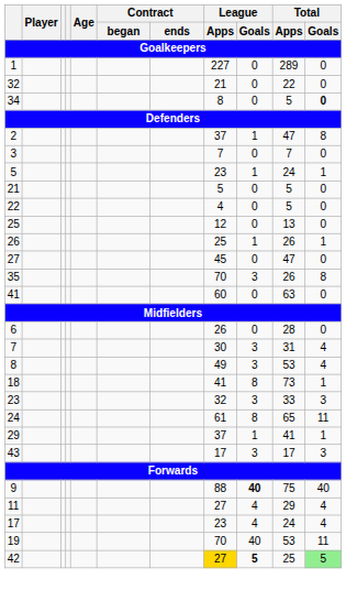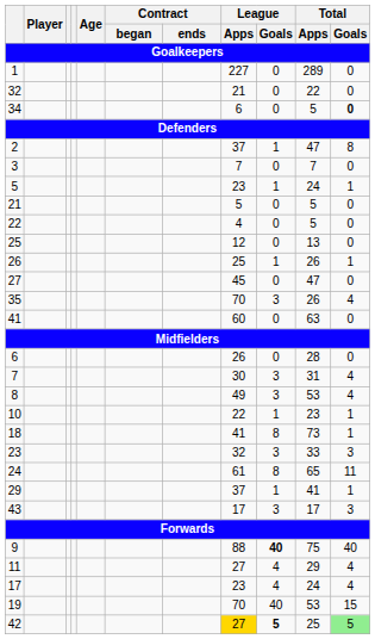 <table class="wikitable mw-datatable nowrap sortable" style="text-align:center">
 <tr>
 <th rowspan="2"></th>
 <th rowspan="2">Player</th>
 <th rowspan="2"></th>
 <th rowspan="2"></th>
 <th rowspan="2" width=30>Age</th>
 <th colspan="2">Contract</th>
 <th colspan="2">League</th>
 <th colspan="2">Total</th>
 </tr>
 <tr>
 <th width=70>began</th>
 <th width=70>ends</th>
 <th width=40>Apps</th>
 <th width=40>Goals</th>
 <th width=40>Apps</th>
 <th width=40>Goals</th>
 </tr>
 <tr class="sortbottom">
 <td colspan="11" style="background:#0a00ff; color:white "><strong>Goalkeepers</strong></td>
 </tr>
 <tr>
 <td>1</td>
 <td align="left"></td>
 <td></td>
 <td></td>
 <td></td>
 <td></td>
 <td></td>
 <td>227</td>
 <td>0</td>
 <td>289</td>
 <td>0</td>
 </tr>
 <tr>
 <td>32</td>
 <td align="left"></td>
 <td></td>
 <td></td>
 <td></td>
 <td></td>
 <td></td>
 <td>21</td>
 <td>0</td>
 <td>22</td>
 <td>0</td>
 </tr>
 <tr>
 <td>34</td>
 <td align="left"></td>
 <td></td>
 <td></td>
 <td></td>
 <td></td>
 <td></td>
-<td>8</td>
+<td>6</td>
 <td>0</td>
 <td>5</td>
 <td><strong>0</strong></td>
 </tr>
 <tr class="sortbottom">
 <td colspan="11" style="background:#0a00ff; color:white "><strong>Defenders</strong></td>
 </tr>
 <tr>
 <td>2</td>
 <td align="left"></td>
 <td></td>
 <td></td>
 <td></td>
 <td></td>
 <td></td>
 <td>37</td>
 <td>1</td>
 <td>47</td>
 <td>8</td>
 </tr>
 <tr>
 <td>3</td>
 <td align="left"></td>
 <td></td>
 <td></td>
 <td></td>
 <td></td>
 <td></td>
 <td>7</td>
 <td>0</td>
 <td>7</td>
 <td>0</td>
 </tr>
 <tr>
 <td>5</td>
 <td align="left"></td>
 <td></td>
 <td></td>
 <td></td>
 <td></td>
 <td></td>
 <td>23</td>
 <td>1</td>
 <td>24</td>
 <td>1</td>
 </tr>
 <tr>
 <td>21</td>
 <td align="left"></td>
 <td></td>
 <td></td>
 <td></td>
 <td></td>
 <td></td>
 <td>5</td>
 <td>0</td>
 <td>5</td>
 <td>0</td>
 </tr>
 <tr>
 <td>22</td>
 <td align="left"></td>
 <td></td>
 <td></td>
 <td></td>
 <td></td>
 <td></td>
 <td>4</td>
 <td>0</td>
 <td>5</td>
 <td>0</td>
 </tr>
 <tr>
 <td>25</td>
 <td align="left"></td>
 <td></td>
 <td></td>
 <td></td>
 <td></td>
 <td></td>
 <td>12</td>
 <td>0</td>
 <td>13</td>
 <td>0</td>
 </tr>
 <tr>
 <td>26</td>
 <td align="left"></td>
 <td></td>
 <td></td>
 <td></td>
 <td></td>
 <td></td>
 <td>25</td>
 <td>1</td>
 <td>26</td>
 <td>1</td>
 </tr>
 <tr>
 <td>27</td>
 <td align="left"></td>
 <td></td>
 <td></td>
 <td></td>
 <td></td>
 <td></td>
 <td>45</td>
 <td>0</td>
 <td>47</td>
 <td>0</td>
 </tr>
 <tr>
 <td>35</td>
 <td align="left"></td>
 <td></td>
 <td></td>
 <td></td>
 <td></td>
 <td></td>
 <td>70</td>
 <td>3</td>
 <td>26</td>
-<td>8</td>
+<td>4</td>
 </tr>
 <tr>
 <td>41</td>
 <td align="left"></td>
 <td></td>
 <td></td>
 <td></td>
 <td></td>
 <td></td>
 <td>60</td>
 <td>0</td>
 <td>63</td>
 <td>0</td>
 </tr>
 <tr class="sortbottom">
 <td colspan="11" style="background:#0a00ff; color:white "><strong>Midfielders</strong></td>
 </tr>
 <tr>
 <td>6</td>
 <td align="left"></td>
 <td></td>
 <td></td>
 <td></td>
 <td></td>
 <td></td>
 <td>26</td>
 <td>0</td>
 <td>28</td>
 <td>0</td>
 </tr>
 <tr>
 <td>7</td>
 <td align="left"></td>
 <td></td>
 <td></td>
 <td></td>
 <td></td>
 <td></td>
 <td>30</td>
 <td>3</td>
 <td>31</td>
 <td>4</td>
 </tr>
 <tr>
 <td>8</td>
 <td align="left"></td>
 <td></td>
 <td></td>
 <td></td>
 <td></td>
 <td></td>
 <td>49</td>
 <td>3</td>
 <td>53</td>
 <td>4</td>
+</tr>
+<tr>
+<td>10</td>
+<td align="left"></td>
+<td></td>
+<td></td>
+<td></td>
+<td></td>
+<td></td>
+<td>22</td>
+<td>1</td>
+<td>23</td>
+<td>1</td>
 </tr>
 <tr>
 <td>18</td>
 <td align="left"></td>
 <td></td>
 <td></td>
 <td></td>
 <td></td>
 <td></td>
 <td>41</td>
 <td>8</td>
 <td>73</td>
 <td>1</td>
 </tr>
 <tr>
 <td>23</td>
 <td align="left"></td>
 <td></td>
 <td></td>
 <td></td>
 <td></td>
 <td></td>
 <td>32</td>
 <td>3</td>
 <td>33</td>
 <td>3</td>
 </tr>
 <tr>
 <td>24</td>
 <td align="left"></td>
 <td></td>
 <td></td>
 <td></td>
 <td></td>
 <td></td>
 <td>61</td>
 <td>8</td>
 <td>65</td>
 <td>11</td>
 </tr>
 <tr>
 <td>29</td>
 <td align="left"></td>
 <td></td>
 <td></td>
 <td></td>
 <td></td>
 <td></td>
 <td>37</td>
 <td>1</td>
 <td>41</td>
 <td>1</td>
 </tr>
 <tr>
 <td>43</td>
 <td align="left"></td>
 <td></td>
 <td></td>
 <td></td>
 <td></td>
 <td></td>
 <td>17</td>
 <td>3</td>
 <td>17</td>
 <td>3</td>
 </tr>
 <tr class="sortbottom">
 <td colspan="11" style="background:#0a00ff; color:white "><strong>Forwards</strong></td>
 </tr>
 <tr>
 <td>9</td>
 <td align="left"> </td>
 <td></td>
 <td></td>
 <td></td>
 <td></td>
 <td></td>
 <td>88</td>
 <td><strong>40</strong></td>
 <td>75</td>
 <td>40</td>
 </tr>
 <tr>
 <td>11</td>
 <td align="left"></td>
 <td></td>
 <td></td>
 <td></td>
 <td></td>
 <td></td>
 <td>27</td>
 <td>4</td>
 <td>29</td>
 <td>4</td>
 </tr>
 <tr>
 <td>17</td>
 <td align="left"></td>
 <td></td>
 <td></td>
 <td></td>
 <td></td>
 <td></td>
 <td>23</td>
 <td>4</td>
 <td>24</td>
 <td>4</td>
 </tr>
 <tr>
 <td>19</td>
 <td align="left"></td>
 <td></td>
 <td></td>
 <td></td>
 <td></td>
 <td></td>
 <td>70</td>
 <td>40</td>
 <td>53</td>
-<td>11</td>
+<td>15</td>
 </tr>
 <tr>
 <td>42</td>
 <td align="left"></td>
 <td></td>
 <td></td>
 <td></td>
 <td></td>
 <td></td>
 <td style="background: gold;">27</td>
 <td><strong>5</strong></td>
 <td>25</td>
 <td style="background: lightgreen;">5</td>
 </tr>
 </table>
